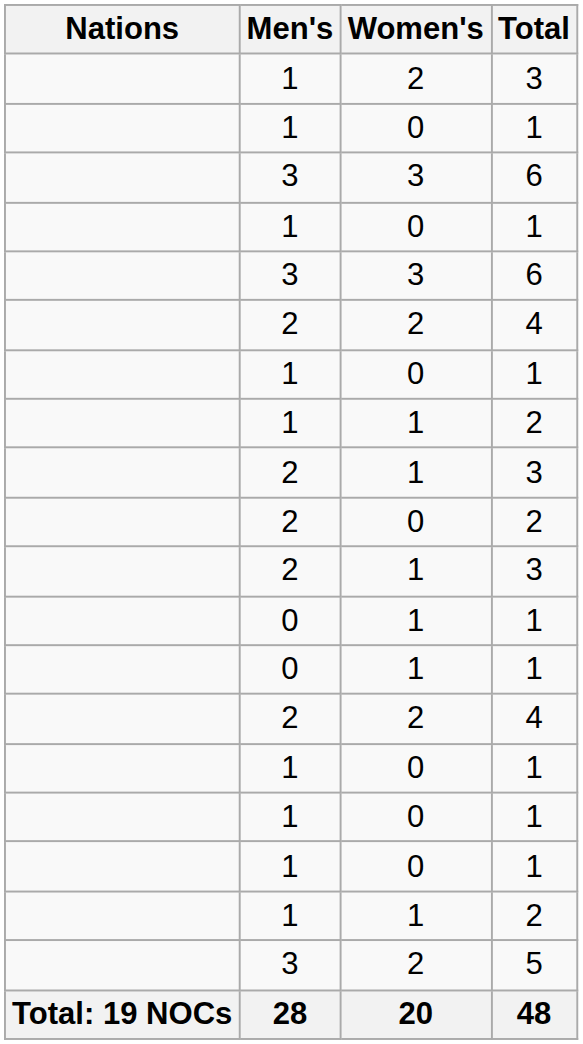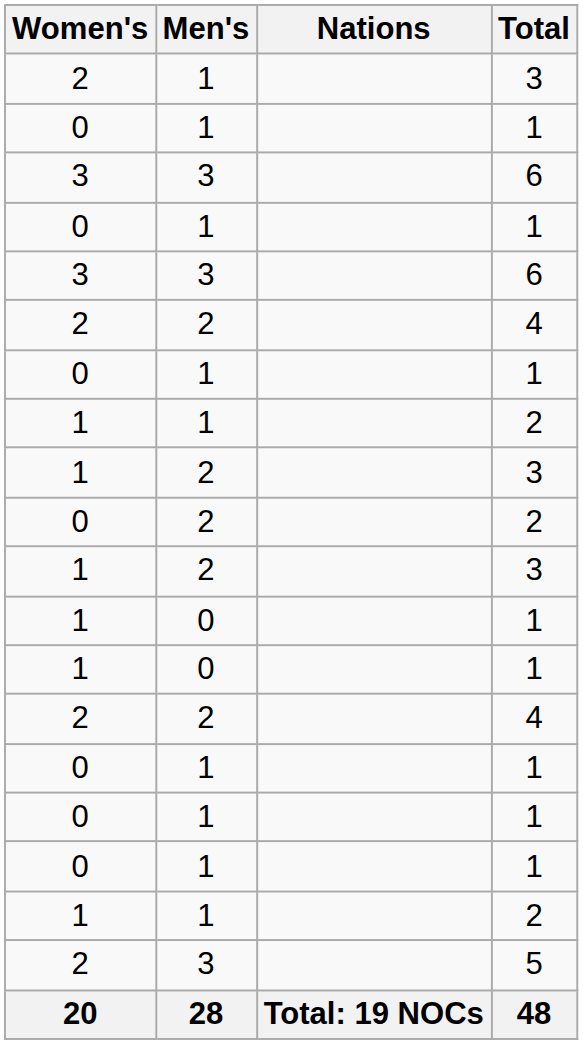 <table class="wikitable sortable" style="text-align:center;">
 <tr>
+<th>Women's</th>
+<th>Men's</th>
 <th>Nations</th>
-<th>Men's</th>
-<th>Women's</th>
 <th>Total</th>
 </tr>
 <tr>
+<td>2</td>
+<td>1</td>
 <td align="left"></td>
-<td>1</td>
-<td>2</td>
 <td>3</td>
 </tr>
 <tr>
+<td>0</td>
+<td>1</td>
 <td align="left"></td>
-<td>1</td>
-<td>0</td>
 <td>1</td>
 </tr>
 <tr>
-<td align="left"></td>
 <td>3</td>
 <td>3</td>
+<td align="left"></td>
 <td>6</td>
 </tr>
 <tr>
+<td>0</td>
+<td>1</td>
 <td align="left"></td>
-<td>1</td>
-<td>0</td>
 <td>1</td>
 </tr>
 <tr>
-<td align="left"></td>
 <td>3</td>
 <td>3</td>
+<td align="left"></td>
 <td>6</td>
 </tr>
 <tr>
-<td align="left"></td>
 <td>2</td>
 <td>2</td>
+<td align="left"></td>
 <td>4</td>
 </tr>
 <tr>
+<td>0</td>
+<td>1</td>
 <td align="left"></td>
-<td>1</td>
-<td>0</td>
 <td>1</td>
 </tr>
 <tr>
-<td align="left"></td>
 <td>1</td>
 <td>1</td>
+<td align="left"></td>
 <td>2</td>
 </tr>
 <tr>
+<td>1</td>
+<td>2</td>
 <td align="left"></td>
-<td>2</td>
-<td>1</td>
 <td>3</td>
 </tr>
 <tr>
+<td>0</td>
+<td>2</td>
 <td align="left"></td>
-<td>2</td>
-<td>0</td>
 <td>2</td>
 </tr>
 <tr>
+<td>1</td>
+<td>2</td>
 <td align="left"></td>
-<td>2</td>
-<td>1</td>
 <td>3</td>
 </tr>
 <tr>
+<td>1</td>
+<td>0</td>
 <td align="left"></td>
-<td>0</td>
-<td>1</td>
 <td>1</td>
 </tr>
 <tr>
+<td>1</td>
+<td>0</td>
 <td align="left"></td>
-<td>0</td>
-<td>1</td>
 <td>1</td>
 </tr>
 <tr>
-<td align="left"></td>
 <td>2</td>
 <td>2</td>
+<td align="left"></td>
 <td>4</td>
 </tr>
 <tr>
+<td>0</td>
+<td>1</td>
 <td align="left"></td>
-<td>1</td>
-<td>0</td>
 <td>1</td>
 </tr>
 <tr>
+<td>0</td>
+<td>1</td>
 <td align="left"></td>
-<td>1</td>
-<td>0</td>
 <td>1</td>
 </tr>
 <tr>
+<td>0</td>
+<td>1</td>
 <td align="left"></td>
-<td>1</td>
-<td>0</td>
 <td>1</td>
 </tr>
 <tr>
-<td align="left"></td>
 <td>1</td>
 <td>1</td>
+<td align="left"></td>
 <td>2</td>
 </tr>
 <tr>
+<td>2</td>
+<td>3</td>
 <td align="left"></td>
-<td>3</td>
-<td>2</td>
 <td>5</td>
 </tr>
 <tr>
+<th>20</th>
+<th>28</th>
 <th>Total: 19 NOCs</th>
-<th>28</th>
-<th>20</th>
 <th>48 </th>
 </tr>
 </table>
